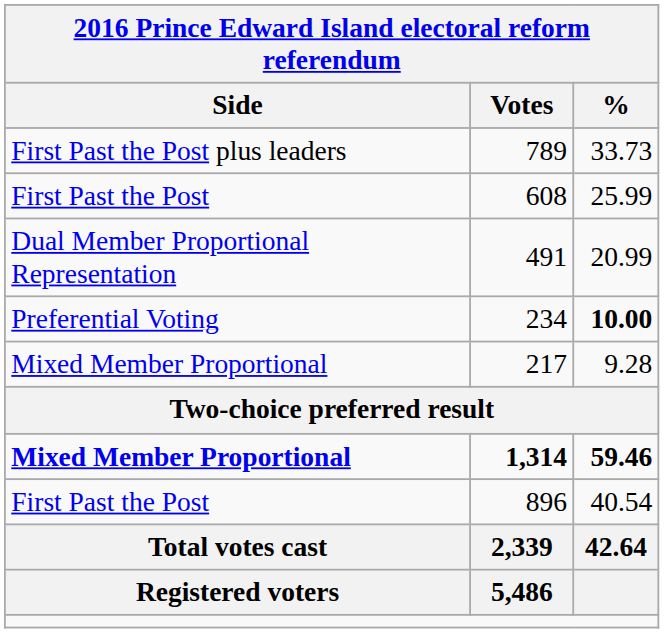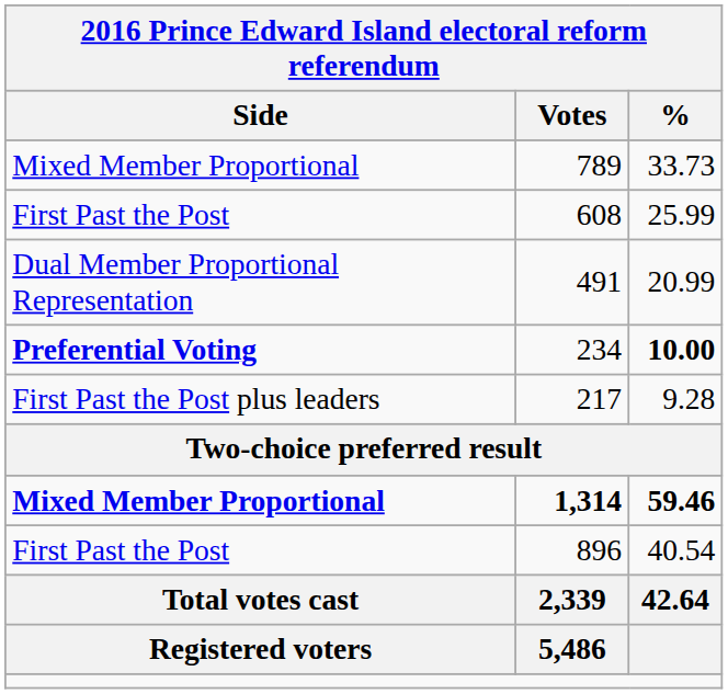 <table class="wikitable" style="font-size: 95%; clear:both">
 <tr style="background-color:#E9E9E9">
 <th colspan=4><a href='#'>2016 Prince Edward Island electoral reform referendum</a></th>
 </tr>
 <tr style="background-color:#E9E9E9">
 <th style="width: 250px">Side</th>
 <th style="width: 50px">Votes</th>
 <th style="width: 40px">%</th>
 </tr>
 <tr>
-<td><a href='#'>First Past the Post</a> plus leaders</td>
+<td><a href='#'>Mixed Member Proportional</a></td>
 <td align="right">789</td>
 <td align="right">33.73</td>
 </tr>
 <tr>
 <td><a href='#'>First Past the Post</a></td>
 <td align="right">608</td>
 <td align="right">25.99</td>
 </tr>
 <tr>
 <td><a href='#'>Dual Member Proportional Representation</a></td>
 <td align="right">491</td>
 <td align="right">20.99</td>
 </tr>
 <tr>
-<td><a href='#'>Preferential Voting</a></td>
+<td><strong><a href='#'>Preferential Voting</a></strong></td>
 <td align="right">234</td>
 <td align="right"><strong>10.00</strong></td>
 </tr>
 <tr>
-<td><a href='#'>Mixed Member Proportional</a></td>
+<td><a href='#'>First Past the Post</a> plus leaders</td>
 <td align="right">217</td>
 <td align="right">9.28</td>
 </tr>
 <tr style="background-color:#E9E9E9">
 <th colspan=4 align="left">Two-choice preferred result</th>
 </tr>
 <tr>
 <td><strong><a href='#'>Mixed Member Proportional</a></strong></td>
 <td align="right"><strong>1,314</strong></td>
 <td align="right"><strong>59.46</strong></td>
 </tr>
 <tr>
 <td><a href='#'>First Past the Post</a></td>
 <td align="right">896</td>
 <td align="right">40.54</td>
 </tr>
 <tr bgcolor="white">
 <th align="center">Total votes cast</th>
 <th align="right">2,339</th>
 <th align="right">42.64</th>
 </tr>
 <tr bgcolor="white">
 <th align="center">Registered voters</th>
 <th align="right">5,486</th>
 <th align="right"></th>
 </tr>
 <tr>
 <td colspan=4 style="border-top:1px solid darkgray;"></td>
 </tr>
 </table>
